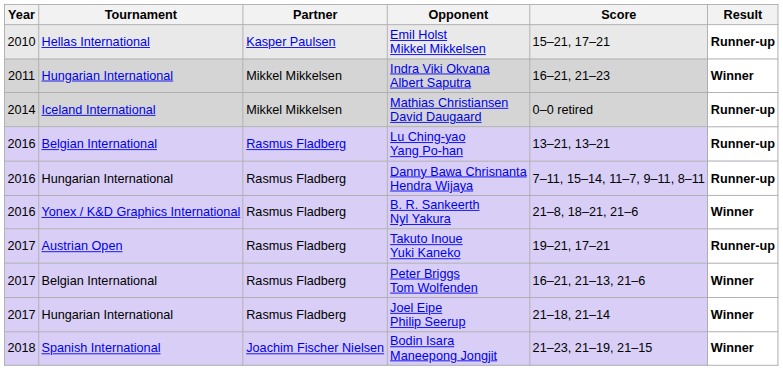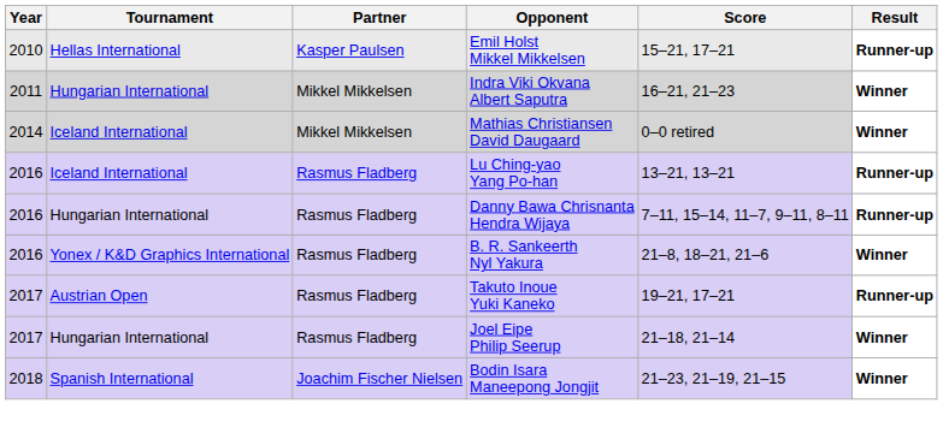 <table class="sortable wikitable" style="font-size: 90%;">
 <tr>
 <th>Year</th>
 <th>Tournament</th>
 <th>Partner</th>
 <th>Opponent</th>
 <th>Score</th>
 <th>Result</th>
 </tr>
 <tr style="background:#E9E9E9">
 <td align="center">2010</td>
 <td align="left"><a href='#'>Hellas International</a></td>
 <td align="left"> <a href='#'>Kasper Paulsen</a></td>
 <td align="left"> <a href='#'>Emil Holst</a><br> <a href='#'>Mikkel Mikkelsen</a></td>
 <td align="left">15–21, 17–21</td>
 <td style="text-align:left; background:white"> <strong>Runner-up</strong></td>
 </tr>
 <tr style="background:#D5D5D5">
 <td align="center">2011</td>
 <td align="left"><a href='#'>Hungarian International</a></td>
 <td align="left"> Mikkel Mikkelsen</td>
 <td align="left"> <a href='#'>Indra Viki Okvana</a><br> <a href='#'>Albert Saputra</a></td>
 <td align="left">16–21, 21–23</td>
 <td style="text-align:left; background:white"> <strong>Winner</strong></td>
 </tr>
 <tr style="background:#D5D5D5">
 <td align="center">2014</td>
 <td align="left"><a href='#'>Iceland International</a></td>
 <td align="left"> Mikkel Mikkelsen</td>
 <td align="left"> <a href='#'>Mathias Christiansen</a><br> <a href='#'>David Daugaard</a></td>
 <td align="left">0–0 retired</td>
-<td style="text-align:left; background:white"> <strong>Runner-up</strong></td>
+<td style="text-align:left; background:white"> <strong>Winner</strong></td>
 </tr>
 <tr style="background:#D8CEF6">
 <td align="center">2016</td>
-<td align="left"><a href='#'>Belgian International</a></td>
+<td align="left"><a href='#'>Iceland International</a></td>
 <td align="left"> <a href='#'>Rasmus Fladberg</a></td>
 <td align="left"> <a href='#'>Lu Ching-yao</a><br> <a href='#'>Yang Po-han</a></td>
 <td align="left">13–21, 13–21</td>
 <td style="text-align:left; background:white"> <strong>Runner-up</strong></td>
 </tr>
 <tr style="background:#D8CEF6">
 <td align="center">2016</td>
 <td align="left">Hungarian International</td>
 <td align="left"> Rasmus Fladberg</td>
 <td align="left"> <a href='#'>Danny Bawa Chrisnanta</a><br> <a href='#'>Hendra Wijaya</a></td>
 <td align="left">7–11, 15–14, 11–7, 9–11, 8–11</td>
 <td style="text-align:left; background:white"> <strong>Runner-up</strong></td>
 </tr>
 <tr style="background:#D8CEF6">
 <td align="center">2016</td>
 <td align="left"><a href='#'>Yonex / K&D Graphics International</a></td>
 <td align="left"> Rasmus Fladberg</td>
 <td align="left"> <a href='#'>B. R. Sankeerth</a><br> <a href='#'>Nyl Yakura</a></td>
 <td align="left">21–8, 18–21, 21–6</td>
 <td style="text-align:left; background:white"> <strong>Winner</strong></td>
 </tr>
 <tr style="background:#D8CEF6">
 <td align="center">2017</td>
 <td align="left"><a href='#'>Austrian Open</a></td>
 <td align="left"> Rasmus Fladberg</td>
 <td align="left"> <a href='#'>Takuto Inoue</a><br> <a href='#'>Yuki Kaneko</a></td>
 <td align="left">19–21, 17–21</td>
 <td style="text-align:left; background:white"> <strong>Runner-up</strong></td>
 </tr>
 <tr style="background:#D8CEF6">
 <td align="center">2017</td>
-<td align="left">Belgian International</td>
-<td align="left"> Rasmus Fladberg</td>
-<td align="left"> <a href='#'>Peter Briggs</a><br> <a href='#'>Tom Wolfenden</a></td>
-<td align="left">16–21, 21–13, 21–6</td>
-<td style="text-align:left; background:white"> <strong>Winner</strong></td>
-</tr>
-<tr style="background:#D8CEF6">
-<td align="center">2017</td>
 <td align="left">Hungarian International</td>
 <td align="left"> Rasmus Fladberg</td>
 <td align="left"> <a href='#'>Joel Eipe</a><br> <a href='#'>Philip Seerup</a></td>
 <td align="left">21–18, 21–14</td>
 <td style="text-align:left; background:white"> <strong>Winner</strong></td>
 </tr>
 <tr style="background:#D8CEF6">
 <td align="center">2018</td>
 <td align="left"><a href='#'>Spanish International</a></td>
 <td align="left"> <a href='#'>Joachim Fischer Nielsen</a></td>
 <td align="left"> <a href='#'>Bodin Isara</a><br> <a href='#'>Maneepong Jongjit</a></td>
 <td align="left">21–23, 21–19, 21–15</td>
 <td style="text-align:left; background:white"> <strong>Winner</strong></td>
 </tr>
 </table>
